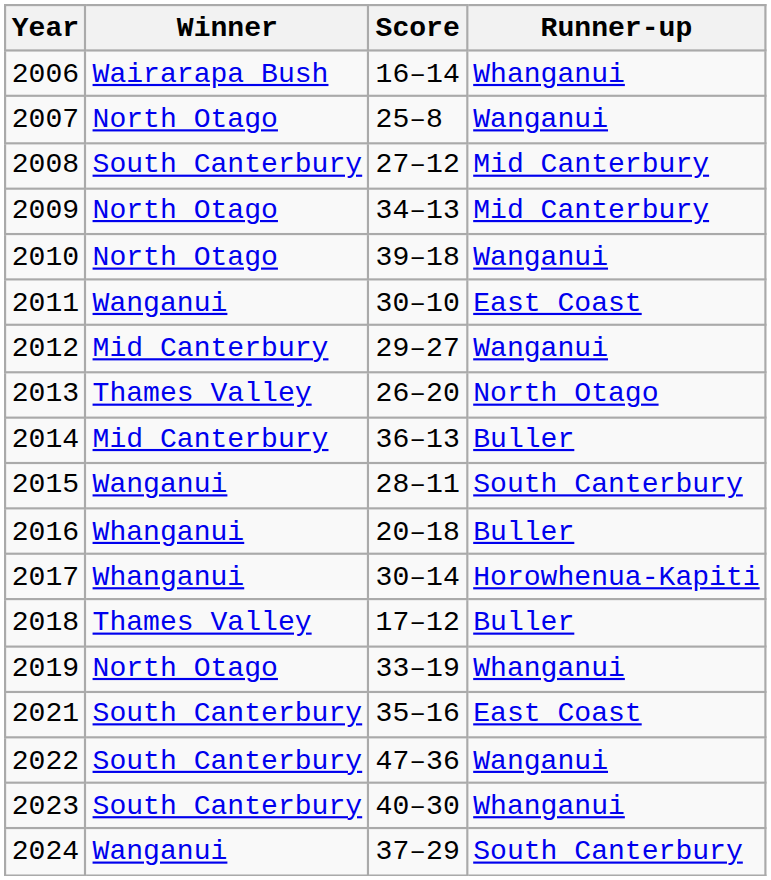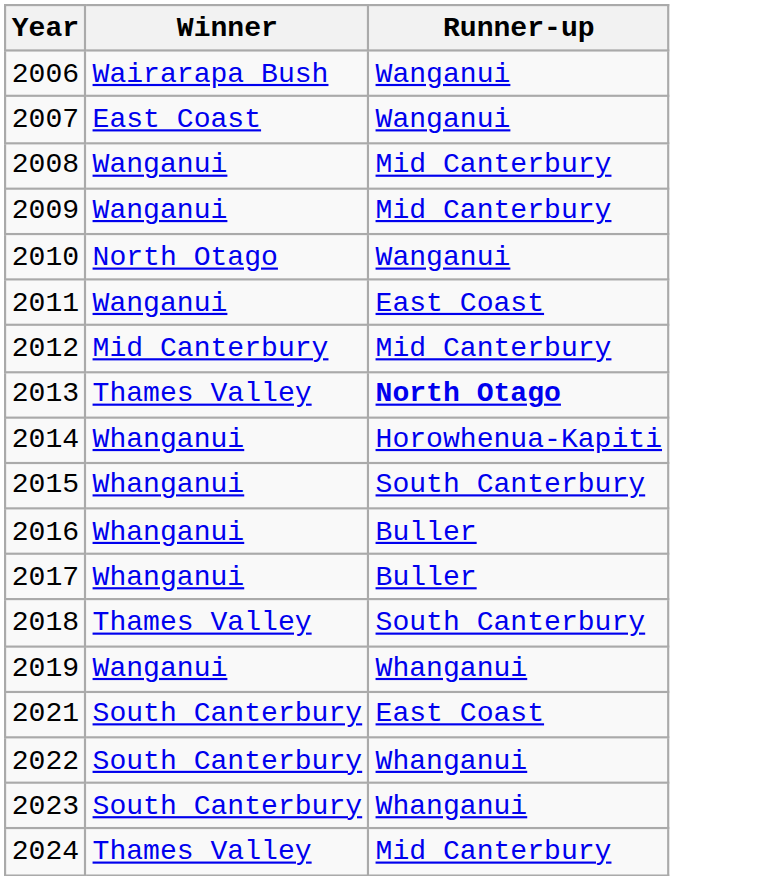 <table class="wikitable sortable">
 <tr>
 <th>Year</th>
 <th>Winner</th>
-<th>Score</th>
 <th>Runner-up</th>
 </tr>
 <tr>
 <td>2006</td>
 <td><a href='#'>Wairarapa Bush</a></td>
-<td>16–14</td>
-<td><a href='#'>Whanganui</a></td>
+<td><a href='#'>Wanganui</a></td>
 </tr>
 <tr>
 <td>2007</td>
-<td><a href='#'>North Otago</a></td>
-<td>25–8</td>
+<td><a href='#'>East Coast</a></td>
 <td><a href='#'>Wanganui</a></td>
 </tr>
 <tr>
 <td>2008</td>
-<td><a href='#'>South Canterbury</a></td>
-<td>27–12</td>
+<td><a href='#'>Wanganui</a></td>
 <td><a href='#'>Mid Canterbury</a></td>
 </tr>
 <tr>
 <td>2009</td>
-<td><a href='#'>North Otago</a></td>
-<td>34–13</td>
+<td><a href='#'>Wanganui</a></td>
 <td><a href='#'>Mid Canterbury</a></td>
 </tr>
 <tr>
 <td>2010</td>
 <td><a href='#'>North Otago</a></td>
-<td>39–18</td>
 <td><a href='#'>Wanganui</a></td>
 </tr>
 <tr>
 <td>2011</td>
 <td><a href='#'>Wanganui</a></td>
-<td>30–10</td>
 <td><a href='#'>East Coast</a></td>
 </tr>
 <tr>
 <td>2012</td>
 <td><a href='#'>Mid Canterbury</a></td>
-<td>29–27</td>
-<td><a href='#'>Wanganui</a></td>
+<td><a href='#'>Mid Canterbury</a></td>
 </tr>
 <tr>
 <td>2013</td>
 <td><a href='#'>Thames Valley</a></td>
-<td>26–20</td>
-<td><a href='#'>North Otago</a></td>
+<td><strong><a href='#'>North Otago</a></strong></td>
 </tr>
 <tr>
 <td>2014</td>
-<td><a href='#'>Mid Canterbury</a></td>
-<td>36–13</td>
-<td><a href='#'>Buller</a></td>
+<td><a href='#'>Whanganui</a></td>
+<td><a href='#'>Horowhenua-Kapiti</a></td>
 </tr>
 <tr>
 <td>2015</td>
-<td><a href='#'>Wanganui</a></td>
-<td>28–11</td>
+<td><a href='#'>Whanganui</a></td>
 <td><a href='#'>South Canterbury</a></td>
 </tr>
 <tr>
 <td>2016</td>
 <td><a href='#'>Whanganui</a></td>
-<td>20–18</td>
 <td><a href='#'>Buller</a></td>
 </tr>
 <tr>
 <td>2017</td>
 <td><a href='#'>Whanganui</a></td>
-<td>30–14</td>
-<td><a href='#'>Horowhenua-Kapiti</a></td>
+<td><a href='#'>Buller</a></td>
 </tr>
 <tr>
 <td>2018</td>
 <td><a href='#'>Thames Valley</a></td>
-<td>17–12</td>
-<td><a href='#'>Buller</a></td>
+<td><a href='#'>South Canterbury</a></td>
 </tr>
 <tr>
 <td>2019</td>
-<td><a href='#'>North Otago</a></td>
-<td>33–19</td>
+<td><a href='#'>Wanganui</a></td>
 <td><a href='#'>Whanganui</a></td>
 </tr>
 <tr>
 <td>2021</td>
 <td><a href='#'>South Canterbury</a></td>
-<td>35–16</td>
 <td><a href='#'>East Coast</a></td>
 </tr>
 <tr>
 <td>2022</td>
 <td><a href='#'>South Canterbury</a></td>
-<td>47–36</td>
-<td><a href='#'>Wanganui</a></td>
+<td><a href='#'>Whanganui</a></td>
 </tr>
 <tr>
 <td>2023</td>
 <td><a href='#'>South Canterbury</a></td>
-<td>40–30</td>
 <td><a href='#'>Whanganui</a></td>
 </tr>
 <tr>
 <td>2024</td>
-<td><a href='#'>Wanganui</a></td>
-<td>37–29</td>
-<td><a href='#'>South Canterbury</a></td>
+<td><a href='#'>Thames Valley</a></td>
+<td><a href='#'>Mid Canterbury</a></td>
 </tr>
 </table>
